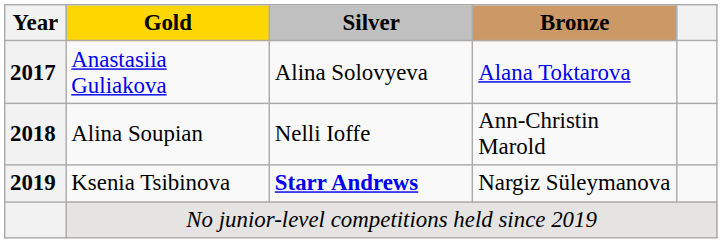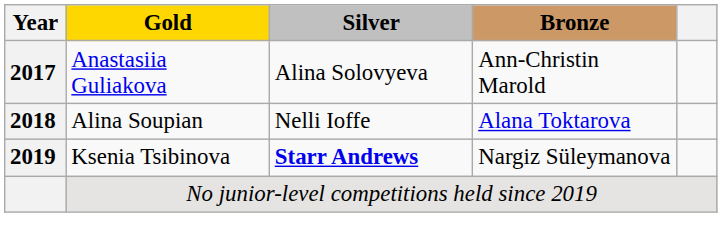 <table class="wikitable unsortable" style="text-align:left; width:80%">
 <tr>
 <th scope="col" style="text-align:center; width:5%">Year</th>
 <th scope="col" style="text-align:center; width:25%; background:gold">Gold</th>
 <th scope="col" style="text-align:center; width:25%; background:silver">Silver</th>
 <th scope="col" style="text-align:center; width:25%; background:#c96">Bronze</th>
 <th scope="col" style="text-align:center; width:5%"></th>
 </tr>
 <tr>
 <th scope="row" style="text-align:left">2017</th>
 <td> <a href='#'>Anastasiia Guliakova</a></td>
 <td> Alina Solovyeva</td>
-<td> <a href='#'>Alana Toktarova</a></td>
+<td> Ann-Christin Marold</td>
 <td></td>
 </tr>
 <tr>
 <th scope="row" style="text-align:left">2018</th>
 <td> Alina Soupian</td>
 <td> Nelli Ioffe</td>
-<td> Ann-Christin Marold</td>
+<td> <a href='#'>Alana Toktarova</a></td>
 <td></td>
 </tr>
 <tr>
 <th scope="row" style="text-align:left">2019</th>
 <td> Ksenia Tsibinova</td>
 <td><strong> <a href='#'>Starr Andrews</a></strong></td>
 <td> Nargiz Süleymanova</td>
 <td></td>
 </tr>
 <tr>
 <th scope="row" style="text-align:left"></th>
 <td colspan="4" bgcolor="e5e4e2" align="center"><em>No junior-level competitions held since 2019</em></td>
 </tr>
 </table>
